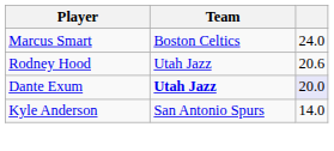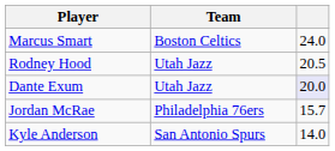 <table class="wikitable" style="text-align:left">
 <tr>
 <th width="150px">Player</th>
 <th width="150px">Team</th>
 <th width="25px"></th>
 </tr>
 <tr>
 <td><a href='#'>Marcus Smart</a></td>
 <td><a href='#'>Boston Celtics</a></td>
 <td align="center">24.0</td>
 </tr>
 <tr>
 <td><a href='#'>Rodney Hood</a></td>
 <td><a href='#'>Utah Jazz</a></td>
-<td align="center">20.6</td>
+<td align="center">20.5</td>
 </tr>
 <tr>
 <td><a href='#'>Dante Exum</a></td>
-<td><strong><a href='#'>Utah Jazz</a></strong></td>
+<td><a href='#'>Utah Jazz</a></td>
 <td align="center" style="background: lavender;">20.0</td>
+</tr>
+<tr>
+<td><a href='#'>Jordan McRae</a></td>
+<td><a href='#'>Philadelphia 76ers</a></td>
+<td align="center">15.7</td>
 </tr>
 <tr>
 <td><a href='#'>Kyle Anderson</a></td>
 <td><a href='#'>San Antonio Spurs</a></td>
 <td align="center">14.0</td>
 </tr>
 </table>
